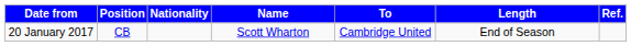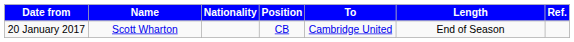 <table class="wikitable"  style="text-align:center; font-size:90%; ">
 <tr>
 <th style="background:#0000FF; color:white; width:110px;">Date from</th>
+<th style="background:#0000FF; color:white; width:150px;">Name</th>
+<th style="background:#0000FF; color:white; width:50px;">Nationality</th>
 <th style="background:#0000FF; color:white; width:50px;">Position</th>
-<th style="background:#0000FF; color:white; width:50px;">Nationality</th>
-<th style="background:#0000FF; color:white; width:150px;">Name</th>
 <th style="background:#0000FF; color:white; width:120px;">To</th>
 <th style="background:#0000FF; color:white; width:200px;">Length</th>
 <th style="background:#0000FF; color:white; width:25px;">Ref.</th>
 </tr>
 <tr>
 <td>20 January 2017</td>
+<td><a href='#'>Scott Wharton</a></td>
+<td></td>
 <td><a href='#'>CB</a></td>
-<td></td>
-<td><a href='#'>Scott Wharton</a></td>
 <td><a href='#'>Cambridge United</a></td>
 <td>End of Season</td>
 <td></td>
 </tr>
 </table>
